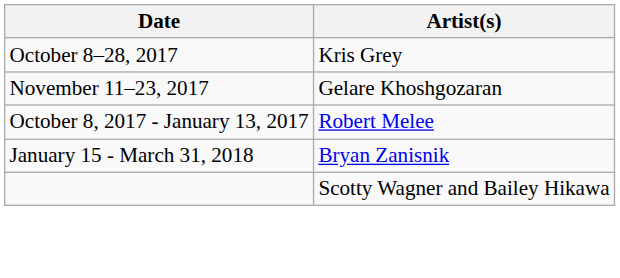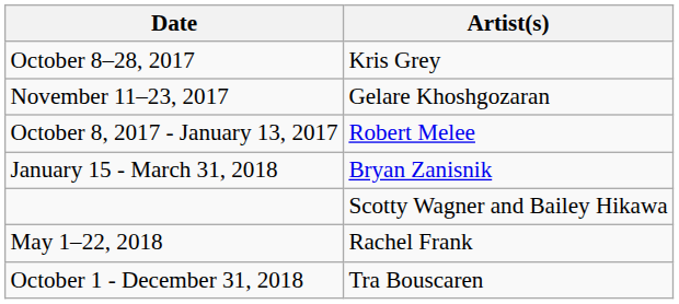 <table class="wikitable">
 <tr>
 <th>Date</th>
 <th>Artist(s)</th>
 </tr>
 <tr>
 <td>October 8–28, 2017</td>
 <td>Kris Grey</td>
 </tr>
 <tr>
 <td>November 11–23, 2017</td>
 <td>Gelare Khoshgozaran</td>
 </tr>
 <tr>
 <td>October 8, 2017 - January 13, 2017</td>
 <td><a href='#'>Robert Melee</a></td>
 </tr>
 <tr>
 <td>January 15 - March 31, 2018</td>
 <td><a href='#'>Bryan Zanisnik</a></td>
 </tr>
 <tr>
 <td></td>
 <td>Scotty Wagner and Bailey Hikawa</td>
 </tr>
+<tr>
+<td>May 1–22, 2018</td>
+<td>Rachel Frank</td>
+</tr>
+<tr>
+<td>October 1 - December 31, 2018</td>
+<td>Tra Bouscaren</td>
+</tr>
 </table>
